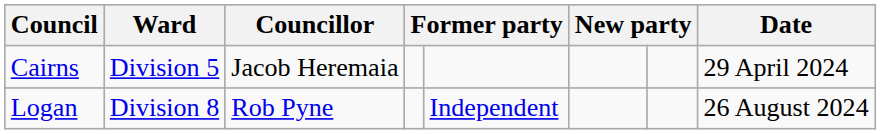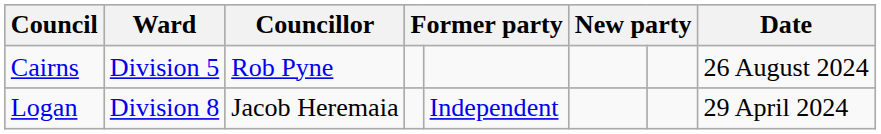 <table class="wikitable sortable">
 <tr>
 <th>Council</th>
 <th>Ward</th>
 <th>Councillor</th>
 <th colspan="2">Former party</th>
 <th colspan="2">New party</th>
 <th>Date</th>
 </tr>
 <tr>
 <td><a href='#'>Cairns</a></td>
 <td><a href='#'>Division 5</a></td>
-<td>Jacob Heremaia</td>
+<td><a href='#'>Rob Pyne</a></td>
 <td> </td>
 <td></td>
 <td> </td>
 <td></td>
-<td>29 April 2024</td>
+<td>26 August 2024</td>
 </tr>
 <tr>
 <td><a href='#'>Logan</a></td>
 <td><a href='#'>Division 8</a></td>
-<td><a href='#'>Rob Pyne</a></td>
+<td>Jacob Heremaia</td>
 <td> </td>
 <td><a href='#'>Independent</a></td>
 <td> </td>
 <td></td>
-<td>26 August 2024</td>
+<td>29 April 2024</td>
 </tr>
 </table>
